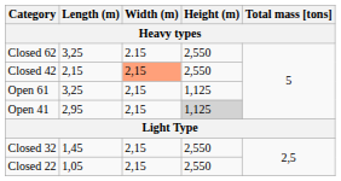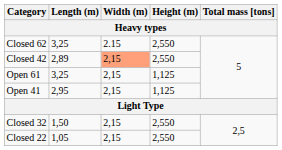 <table class="wikitable">
 <tr>
 <th>Category</th>
 <th>Length (m)</th>
 <th>Width (m)</th>
 <th>Height (m)</th>
 <th>Total mass [tons]</th>
 </tr>
 <tr>
 <th colspan="5" style="text-align: center;">Heavy types</th>
 </tr>
 <tr>
 <td>Closed 62</td>
 <td>3,25</td>
 <td>2.15</td>
 <td>2,550</td>
 <td rowspan="4" style="text-align: center;">5</td>
 </tr>
 <tr>
 <td>Closed 42</td>
-<td>2,15</td>
+<td>2,89</td>
 <td style="background: lightsalmon;">2,15</td>
 <td>2,550</td>
 </tr>
 <tr>
 <td>Open 61</td>
 <td>3,25</td>
 <td>2,15</td>
 <td>1,125</td>
 </tr>
 <tr>
 <td>Open 41</td>
 <td>2,95</td>
 <td>2,15</td>
-<td style="background: lightgrey;">1,125</td>
+<td>1,125</td>
 </tr>
 <tr>
 <th colspan="5" style="text-align: center;">Light Type</th>
 </tr>
 <tr>
 <td>Closed 32</td>
-<td>1,45</td>
+<td>1,50</td>
 <td>2,15</td>
 <td>2,550</td>
 <td rowspan="2" style="text-align: center;">2,5</td>
 </tr>
 <tr>
 <td>Closed 22</td>
 <td>1,05</td>
 <td>2,15</td>
 <td>2,550</td>
 </tr>
 </table>
